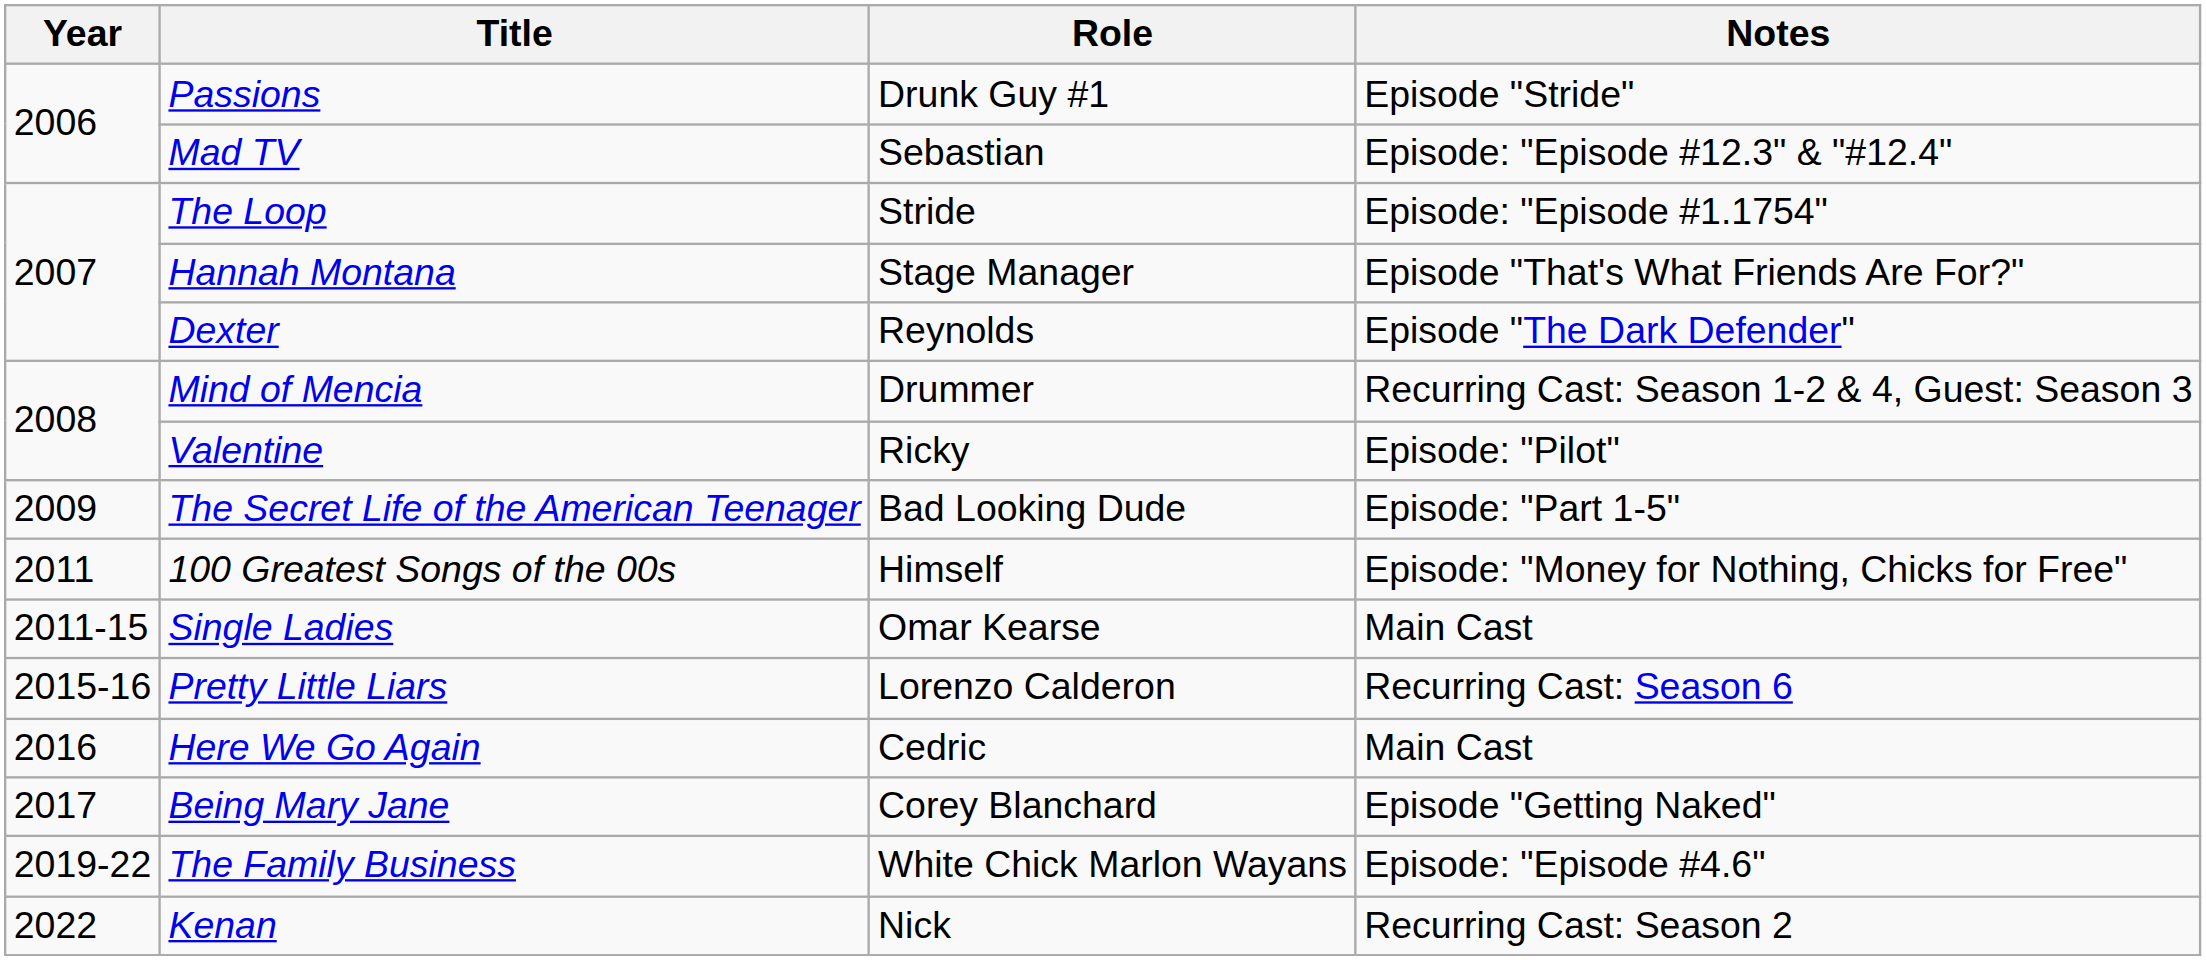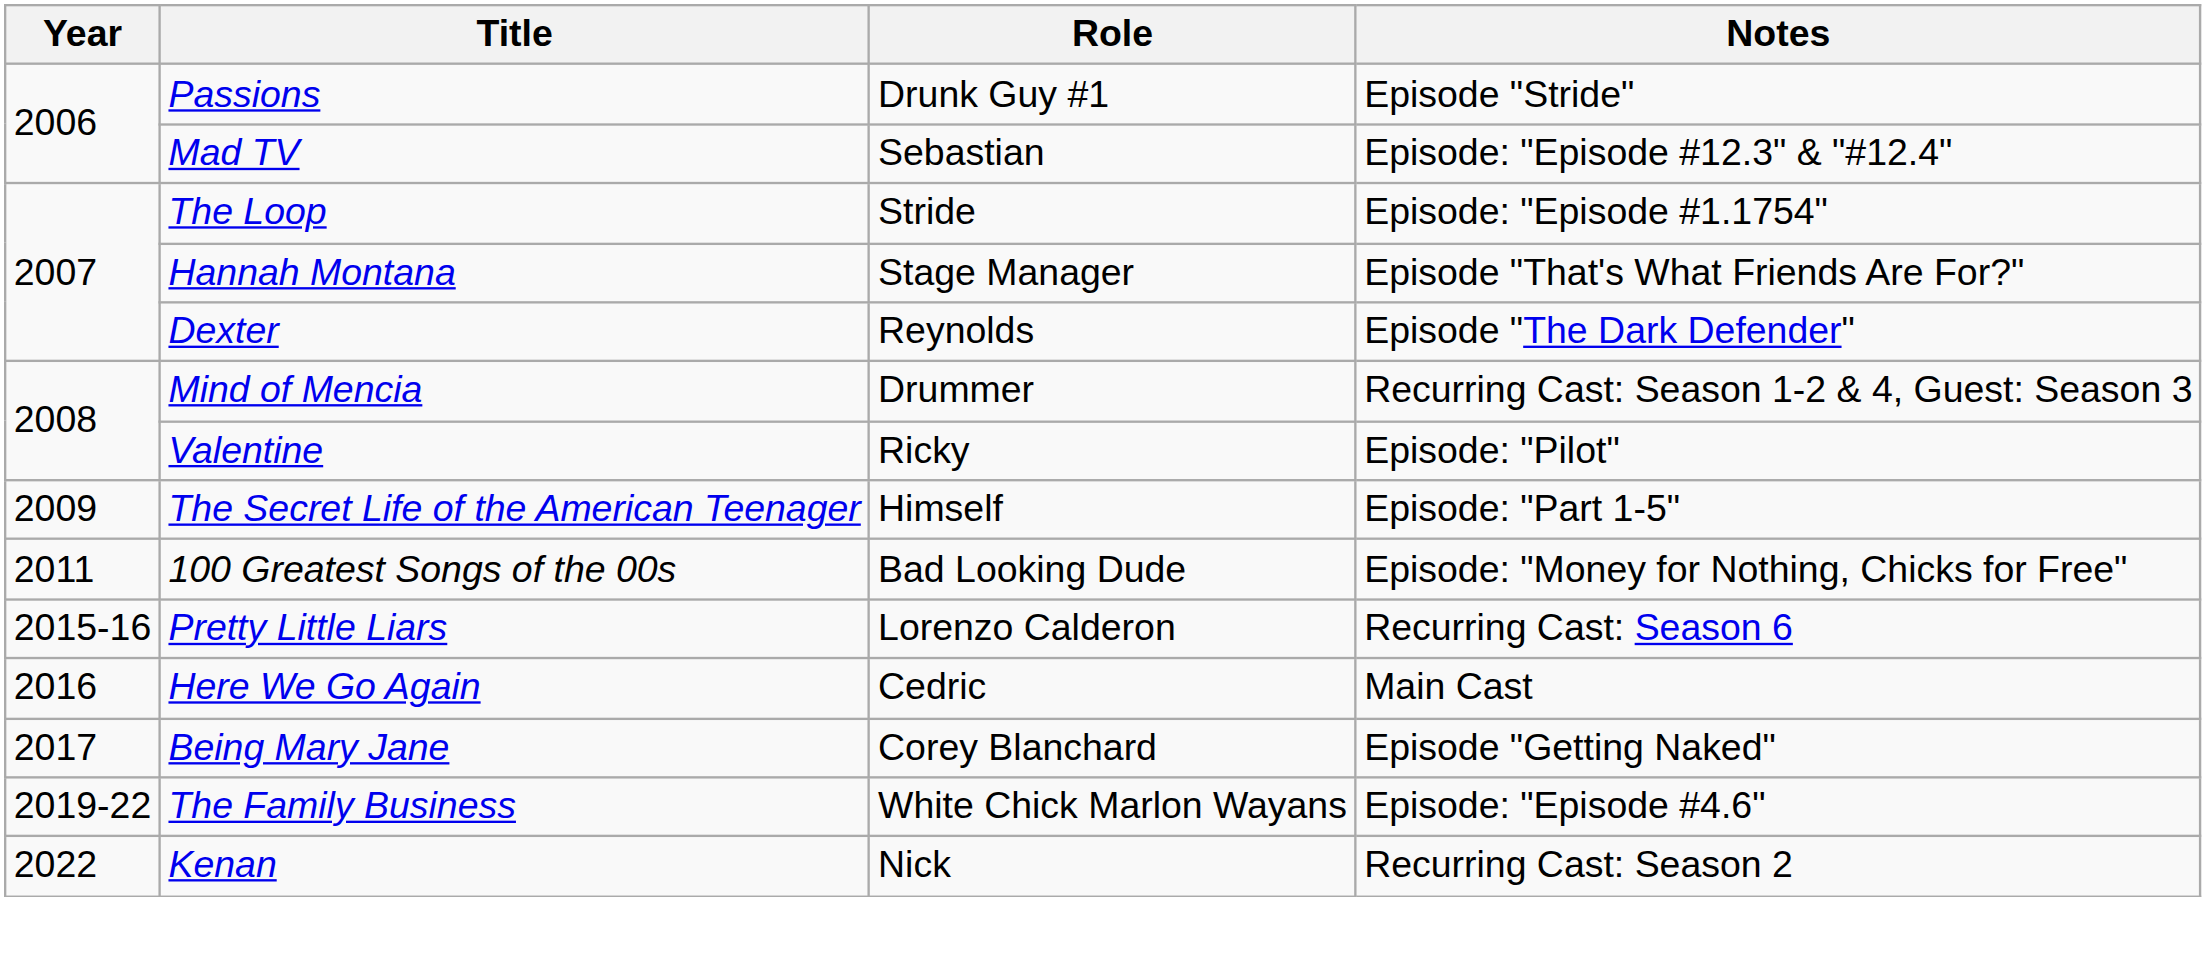 <table class="wikitable sortable">
 <tr>
 <th>Year</th>
 <th>Title</th>
 <th>Role</th>
 <th>Notes</th>
 </tr>
 <tr>
 <td rowspan="2">2006</td>
 <td><em><a href='#'>Passions</a></em></td>
 <td>Drunk Guy #1</td>
 <td>Episode "Stride"</td>
 </tr>
 <tr>
 <td><em><a href='#'>Mad TV</a></em></td>
 <td>Sebastian</td>
 <td>Episode: "Episode #12.3" & "#12.4"</td>
 </tr>
 <tr>
 <td rowspan="3">2007</td>
 <td><em><a href='#'>The Loop</a></em></td>
 <td>Stride</td>
 <td>Episode: "Episode #1.1754"</td>
 </tr>
 <tr>
 <td><em><a href='#'>Hannah Montana</a></em></td>
 <td>Stage Manager</td>
 <td>Episode "That's What Friends Are For?"</td>
 </tr>
 <tr>
 <td><em><a href='#'>Dexter</a></em></td>
 <td>Reynolds</td>
 <td>Episode "<a href='#'>The Dark Defender</a>"</td>
 </tr>
 <tr>
 <td rowspan="2">2008</td>
 <td><em><a href='#'>Mind of Mencia</a></em></td>
 <td>Drummer</td>
 <td>Recurring Cast: Season 1-2 & 4, Guest: Season 3</td>
 </tr>
 <tr>
 <td><em><a href='#'>Valentine</a></em></td>
 <td>Ricky</td>
 <td>Episode: "Pilot"</td>
 </tr>
 <tr>
 <td>2009</td>
 <td><em><a href='#'>The Secret Life of the American Teenager</a></em></td>
-<td>Bad Looking Dude</td>
+<td>Himself</td>
 <td>Episode: "Part 1-5"</td>
 </tr>
 <tr>
 <td>2011</td>
 <td><em>100 Greatest Songs of the 00s</em></td>
-<td>Himself</td>
+<td>Bad Looking Dude</td>
 <td>Episode: "Money for Nothing, Chicks for Free"</td>
-</tr>
-<tr>
-<td>2011-15</td>
-<td><em><a href='#'>Single Ladies</a></em></td>
-<td>Omar Kearse</td>
-<td>Main Cast</td>
 </tr>
 <tr>
 <td>2015-16</td>
 <td><em><a href='#'>Pretty Little Liars</a></em></td>
 <td>Lorenzo Calderon</td>
 <td>Recurring Cast: <a href='#'>Season 6</a></td>
 </tr>
 <tr>
 <td>2016</td>
 <td><em><a href='#'>Here We Go Again</a></em></td>
 <td>Cedric</td>
 <td>Main Cast</td>
 </tr>
 <tr>
 <td>2017</td>
 <td><em><a href='#'>Being Mary Jane</a></em></td>
 <td>Corey Blanchard</td>
 <td>Episode "Getting Naked"</td>
 </tr>
 <tr>
 <td>2019-22</td>
 <td><em><a href='#'>The Family Business</a></em></td>
 <td>White Chick Marlon Wayans</td>
 <td>Episode: "Episode #4.6"</td>
 </tr>
 <tr>
 <td>2022</td>
 <td><em><a href='#'>Kenan</a></em></td>
 <td>Nick</td>
 <td>Recurring Cast: Season 2</td>
 </tr>
 </table>
